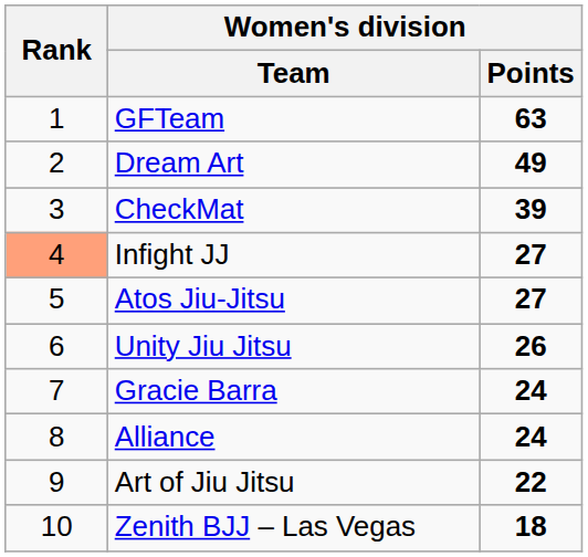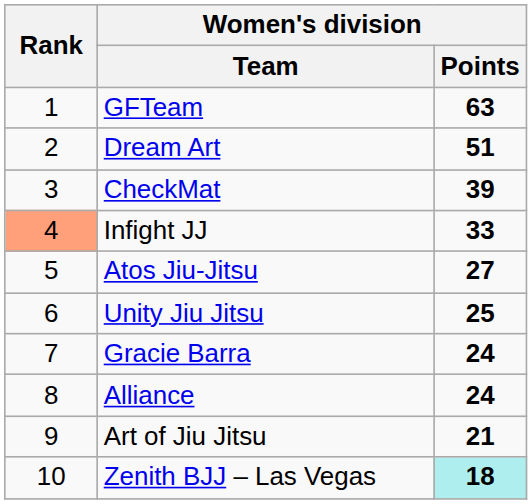 <table class="wikitable" style="text-align:center;">
 <tr>
 <th rowspan="2" width="50">Rank</th>
 <th colspan="2">Women's division</th>
 </tr>
 <tr>
 <th width="200">Team</th>
 <th width="50">Points</th>
 </tr>
 <tr>
 <td>1</td>
 <td style=text-align:left><a href='#'>GFTeam</a></td>
 <td><strong>63</strong></td>
 </tr>
 <tr>
 <td>2</td>
 <td style=text-align:left><a href='#'>Dream Art</a></td>
-<td><strong>49</strong></td>
+<td><strong>51</strong></td>
 </tr>
 <tr>
 <td>3</td>
 <td style=text-align:left><a href='#'>CheckMat</a></td>
 <td><strong>39</strong></td>
 </tr>
 <tr>
 <td style="background: lightsalmon;">4</td>
 <td style=text-align:left>Infight JJ</td>
-<td><strong>27</strong></td>
+<td><strong>33</strong></td>
 </tr>
 <tr>
 <td>5</td>
 <td style=text-align:left><a href='#'>Atos Jiu-Jitsu</a></td>
 <td><strong>27</strong></td>
 </tr>
 <tr>
 <td>6</td>
 <td style=text-align:left><a href='#'>Unity Jiu Jitsu</a></td>
-<td><strong>26</strong></td>
+<td><strong>25</strong></td>
 </tr>
 <tr>
 <td>7</td>
 <td style=text-align:left><a href='#'>Gracie Barra</a></td>
 <td><strong>24</strong></td>
 </tr>
 <tr>
 <td>8</td>
 <td style=text-align:left><a href='#'> Alliance</a></td>
 <td><strong>24</strong></td>
 </tr>
 <tr>
 <td>9</td>
 <td style=text-align:left>Art of Jiu Jitsu</td>
-<td><strong>22</strong></td>
+<td><strong>21</strong></td>
 </tr>
 <tr>
 <td>10</td>
 <td style=text-align:left><a href='#'>Zenith BJJ</a> – Las Vegas</td>
-<td><strong>18</strong></td>
+<td style="background: paleturquoise;"><strong>18</strong></td>
 </tr>
 </table>
